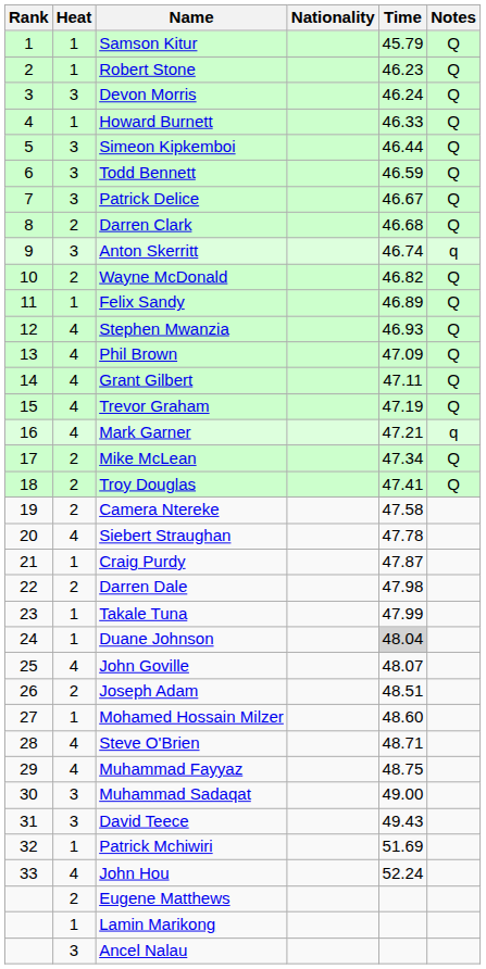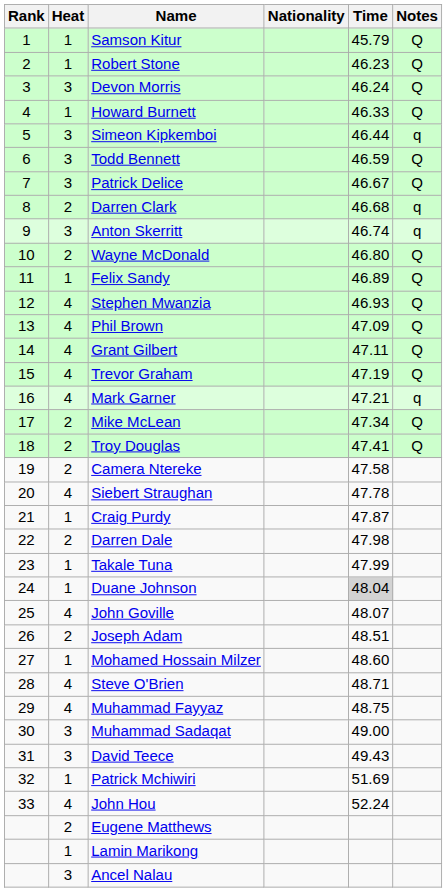 <table class="wikitable sortable" style="text-align:center">
 <tr>
 <th>Rank</th>
 <th>Heat</th>
 <th>Name</th>
 <th>Nationality</th>
 <th>Time</th>
 <th>Notes</th>
 </tr>
 <tr bgcolor=ccffcc>
 <td>1</td>
 <td>1</td>
 <td align=left><a href='#'>Samson Kitur</a></td>
 <td align=left></td>
 <td>45.79</td>
 <td>Q</td>
 </tr>
 <tr bgcolor=ccffcc>
 <td>2</td>
 <td>1</td>
 <td align=left><a href='#'>Robert Stone</a></td>
 <td align=left></td>
 <td>46.23</td>
 <td>Q</td>
 </tr>
 <tr bgcolor=ccffcc>
 <td>3</td>
 <td>3</td>
 <td align=left><a href='#'>Devon Morris</a></td>
 <td align=left></td>
 <td>46.24</td>
 <td>Q</td>
 </tr>
 <tr bgcolor=ccffcc>
 <td>4</td>
 <td>1</td>
 <td align=left><a href='#'>Howard Burnett</a></td>
 <td align=left></td>
 <td>46.33</td>
 <td>Q</td>
 </tr>
 <tr bgcolor=ccffcc>
 <td>5</td>
 <td>3</td>
 <td align=left><a href='#'>Simeon Kipkemboi</a></td>
 <td align=left></td>
 <td>46.44</td>
-<td>Q</td>
+<td>q</td>
 </tr>
 <tr bgcolor=ccffcc>
 <td>6</td>
 <td>3</td>
 <td align=left><a href='#'>Todd Bennett</a></td>
 <td align=left></td>
 <td>46.59</td>
 <td>Q</td>
 </tr>
 <tr bgcolor=ccffcc>
 <td>7</td>
 <td>3</td>
 <td align=left><a href='#'>Patrick Delice</a></td>
 <td align=left></td>
 <td>46.67</td>
 <td>Q</td>
 </tr>
 <tr bgcolor=ccffcc>
 <td>8</td>
 <td>2</td>
 <td align=left><a href='#'>Darren Clark</a></td>
 <td align=left></td>
 <td>46.68</td>
-<td>Q</td>
+<td>q</td>
 </tr>
 <tr bgcolor=ddffdd>
 <td>9</td>
 <td>3</td>
 <td align=left><a href='#'>Anton Skerritt</a></td>
 <td align=left></td>
 <td>46.74</td>
 <td>q</td>
 </tr>
 <tr bgcolor=ccffcc>
 <td>10</td>
 <td>2</td>
 <td align=left><a href='#'>Wayne McDonald</a></td>
 <td align=left></td>
-<td>46.82</td>
+<td>46.80</td>
 <td>Q</td>
 </tr>
 <tr bgcolor=ccffcc>
 <td>11</td>
 <td>1</td>
 <td align=left><a href='#'>Felix Sandy</a></td>
 <td align=left></td>
 <td>46.89</td>
 <td>Q</td>
 </tr>
 <tr bgcolor=ccffcc>
 <td>12</td>
 <td>4</td>
 <td align=left><a href='#'>Stephen Mwanzia</a></td>
 <td align=left></td>
 <td>46.93</td>
 <td>Q</td>
 </tr>
 <tr bgcolor=ccffcc>
 <td>13</td>
 <td>4</td>
 <td align=left><a href='#'>Phil Brown</a></td>
 <td align=left></td>
 <td>47.09</td>
 <td>Q</td>
 </tr>
 <tr bgcolor=ccffcc>
 <td>14</td>
 <td>4</td>
 <td align=left><a href='#'>Grant Gilbert</a></td>
 <td align=left></td>
 <td>47.11</td>
 <td>Q</td>
 </tr>
 <tr bgcolor=ccffcc>
 <td>15</td>
 <td>4</td>
 <td align=left><a href='#'>Trevor Graham</a></td>
 <td align=left></td>
 <td>47.19</td>
 <td>Q</td>
 </tr>
 <tr bgcolor=ddffdd>
 <td>16</td>
 <td>4</td>
 <td align=left><a href='#'>Mark Garner</a></td>
 <td align=left></td>
 <td>47.21</td>
 <td>q</td>
 </tr>
 <tr bgcolor=ccffcc>
 <td>17</td>
 <td>2</td>
 <td align=left><a href='#'>Mike McLean</a></td>
 <td align=left></td>
 <td>47.34</td>
 <td>Q</td>
 </tr>
 <tr bgcolor=ccffcc>
 <td>18</td>
 <td>2</td>
 <td align=left><a href='#'>Troy Douglas</a></td>
 <td align=left></td>
 <td>47.41</td>
 <td>Q</td>
 </tr>
 <tr>
 <td>19</td>
 <td>2</td>
 <td align=left><a href='#'>Camera Ntereke</a></td>
 <td align=left></td>
 <td>47.58</td>
 <td></td>
 </tr>
 <tr>
 <td>20</td>
 <td>4</td>
 <td align=left><a href='#'>Siebert Straughan</a></td>
 <td align=left></td>
 <td>47.78</td>
 <td></td>
 </tr>
 <tr>
 <td>21</td>
 <td>1</td>
 <td align=left><a href='#'>Craig Purdy</a></td>
 <td align=left></td>
 <td>47.87</td>
 <td></td>
 </tr>
 <tr>
 <td>22</td>
 <td>2</td>
 <td align=left><a href='#'>Darren Dale</a></td>
 <td align=left></td>
 <td>47.98</td>
 <td></td>
 </tr>
 <tr>
 <td>23</td>
 <td>1</td>
 <td align=left><a href='#'>Takale Tuna</a></td>
 <td align=left></td>
 <td>47.99</td>
 <td></td>
 </tr>
 <tr>
 <td>24</td>
 <td>1</td>
 <td align=left><a href='#'>Duane Johnson</a></td>
 <td align=left></td>
 <td style="background: lightgrey;">48.04</td>
 <td></td>
 </tr>
 <tr>
 <td>25</td>
 <td>4</td>
 <td align=left><a href='#'>John Goville</a></td>
 <td align=left></td>
 <td>48.07</td>
 <td></td>
 </tr>
 <tr>
 <td>26</td>
 <td>2</td>
 <td align=left><a href='#'>Joseph Adam</a></td>
 <td align=left></td>
 <td>48.51</td>
 <td></td>
 </tr>
 <tr>
 <td>27</td>
 <td>1</td>
 <td align=left><a href='#'>Mohamed Hossain Milzer</a></td>
 <td align=left></td>
 <td>48.60</td>
 <td></td>
 </tr>
 <tr>
 <td>28</td>
 <td>4</td>
 <td align=left><a href='#'>Steve O'Brien</a></td>
 <td align=left></td>
 <td>48.71</td>
 <td></td>
 </tr>
 <tr>
 <td>29</td>
 <td>4</td>
 <td align=left><a href='#'>Muhammad Fayyaz</a></td>
 <td align=left></td>
 <td>48.75</td>
 <td></td>
 </tr>
 <tr>
 <td>30</td>
 <td>3</td>
 <td align=left><a href='#'>Muhammad Sadaqat</a></td>
 <td align=left></td>
 <td>49.00</td>
 <td></td>
 </tr>
 <tr>
 <td>31</td>
 <td>3</td>
 <td align=left><a href='#'>David Teece</a></td>
 <td align=left></td>
 <td>49.43</td>
 <td></td>
 </tr>
 <tr>
 <td>32</td>
 <td>1</td>
 <td align=left><a href='#'>Patrick Mchiwiri</a></td>
 <td align=left></td>
 <td>51.69</td>
 <td></td>
 </tr>
 <tr>
 <td>33</td>
 <td>4</td>
 <td align=left><a href='#'>John Hou</a></td>
 <td align=left></td>
 <td>52.24</td>
 <td></td>
 </tr>
 <tr>
 <td></td>
 <td>2</td>
 <td align=left><a href='#'>Eugene Matthews</a></td>
 <td align=left></td>
 <td></td>
 <td></td>
 </tr>
 <tr>
 <td></td>
 <td>1</td>
 <td align=left><a href='#'>Lamin Marikong</a></td>
 <td align=left></td>
 <td></td>
 <td></td>
 </tr>
 <tr>
 <td></td>
 <td>3</td>
 <td align=left><a href='#'>Ancel Nalau</a></td>
 <td align=left></td>
 <td></td>
 <td></td>
 </tr>
 </table>
